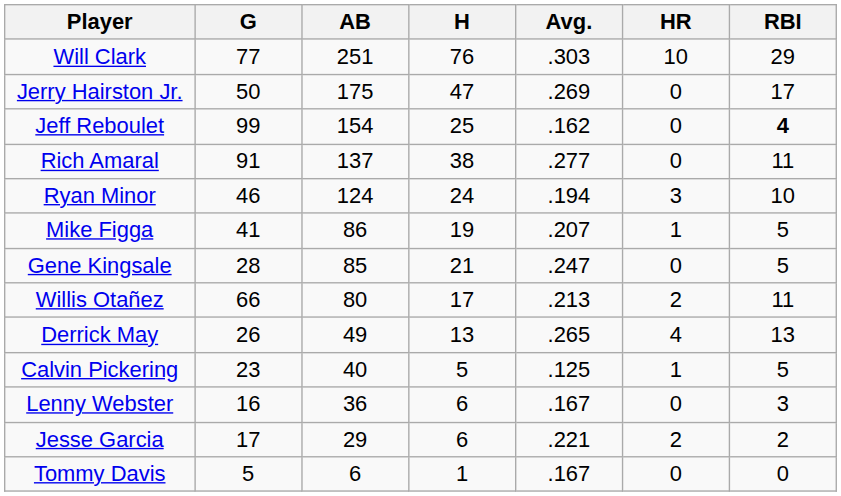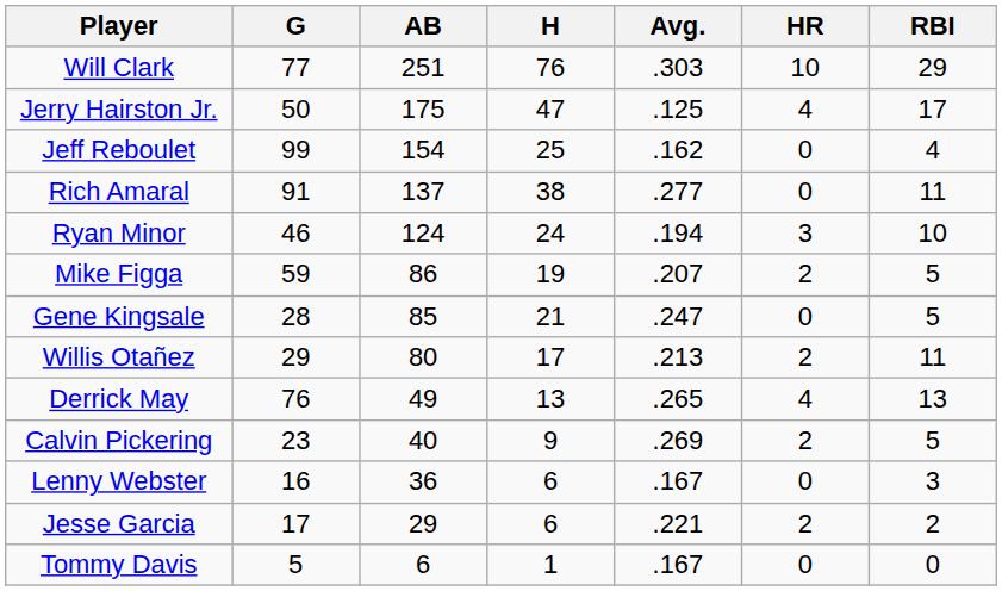 <table class="wikitable sortable">
 <tr>
 <th bgcolor="#DDDDFF" width="16%">Player</th>
 <th bgcolor="#DDDDFF" width="9%">G</th>
 <th bgcolor="#DDDDFF" width="9%">AB</th>
 <th bgcolor="#DDDDFF" width="9%">H</th>
 <th bgcolor="#DDDDFF" width="9%">Avg.</th>
 <th bgcolor="#DDDDFF" width="9%">HR</th>
 <th bgcolor="#DDDDFF" width="9%">RBI</th>
 </tr>
 <tr align="center">
 <td><a href='#'>Will Clark</a></td>
 <td>77</td>
 <td>251</td>
 <td>76</td>
 <td>.303</td>
 <td>10</td>
 <td>29</td>
 </tr>
 <tr align=center>
 <td><a href='#'>Jerry Hairston Jr.</a></td>
 <td>50</td>
 <td>175</td>
 <td>47</td>
-<td>.269</td>
-<td>0</td>
+<td>.125</td>
+<td>4</td>
 <td>17</td>
 </tr>
 <tr align=center>
 <td><a href='#'>Jeff Reboulet</a></td>
 <td>99</td>
 <td>154</td>
 <td>25</td>
 <td>.162</td>
 <td>0</td>
-<td><strong>4</strong></td>
+<td>4</td>
 </tr>
 <tr align=center>
 <td><a href='#'>Rich Amaral</a></td>
 <td>91</td>
 <td>137</td>
 <td>38</td>
 <td>.277</td>
 <td>0</td>
 <td>11</td>
 </tr>
 <tr align=center>
 <td><a href='#'>Ryan Minor</a></td>
 <td>46</td>
 <td>124</td>
 <td>24</td>
 <td>.194</td>
 <td>3</td>
 <td>10</td>
 </tr>
 <tr align=center>
 <td><a href='#'>Mike Figga</a></td>
-<td>41</td>
+<td>59</td>
 <td>86</td>
 <td>19</td>
 <td>.207</td>
-<td>1</td>
+<td>2</td>
 <td>5</td>
 </tr>
 <tr align=center>
 <td><a href='#'>Gene Kingsale</a></td>
 <td>28</td>
 <td>85</td>
 <td>21</td>
 <td>.247</td>
 <td>0</td>
 <td>5</td>
 </tr>
 <tr align=center>
 <td><a href='#'>Willis Otañez</a></td>
-<td>66</td>
+<td>29</td>
 <td>80</td>
 <td>17</td>
 <td>.213</td>
 <td>2</td>
 <td>11</td>
 </tr>
 <tr align=center>
 <td><a href='#'>Derrick May</a></td>
-<td>26</td>
+<td>76</td>
 <td>49</td>
 <td>13</td>
 <td>.265</td>
 <td>4</td>
 <td>13</td>
 </tr>
 <tr align=center>
 <td><a href='#'>Calvin Pickering</a></td>
 <td>23</td>
 <td>40</td>
-<td>5</td>
-<td>.125</td>
-<td>1</td>
+<td>9</td>
+<td>.269</td>
+<td>2</td>
 <td>5</td>
 </tr>
 <tr align=center>
 <td><a href='#'>Lenny Webster</a></td>
 <td>16</td>
 <td>36</td>
 <td>6</td>
 <td>.167</td>
 <td>0</td>
 <td>3</td>
 </tr>
 <tr align=center>
 <td><a href='#'>Jesse Garcia</a></td>
 <td>17</td>
 <td>29</td>
 <td>6</td>
 <td>.221</td>
 <td>2</td>
 <td>2</td>
 </tr>
 <tr align=center>
 <td><a href='#'>Tommy Davis</a></td>
 <td>5</td>
 <td>6</td>
 <td>1</td>
 <td>.167</td>
 <td>0</td>
 <td>0</td>
 </tr>
 </table>
